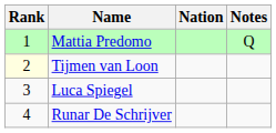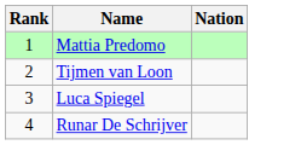 <table class="wikitable sortable" style="text-align:center">
 <tr>
 <th>Rank</th>
 <th>Name</th>
 <th>Nation</th>
-<th>Notes</th>
 </tr>
 <tr bgcolor=bbffbb>
 <td>1</td>
 <td align=left><a href='#'>Mattia Predomo</a></td>
 <td align=left></td>
-<td>Q</td>
 </tr>
 <tr>
-<td style="background: lightyellow;">2</td>
+<td>2</td>
 <td align=left><a href='#'>Tijmen van Loon</a></td>
 <td align=left></td>
-<td></td>
 </tr>
 <tr>
 <td>3</td>
 <td align=left><a href='#'>Luca Spiegel</a></td>
 <td align=left></td>
-<td></td>
 </tr>
 <tr>
 <td>4</td>
 <td align=left><a href='#'>Runar De Schrijver</a></td>
 <td align=left></td>
-<td></td>
 </tr>
 </table>
